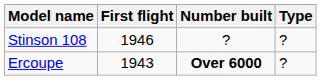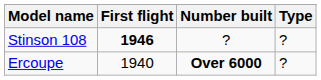 <table class="wikitable sortable">
 <tr>
 </tr>
 <tr>
 <th>Model name</th>
 <th>First flight</th>
 <th>Number built</th>
 <th>Type</th>
 </tr>
 <tr>
 <td align=left><a href='#'>Stinson 108</a></td>
-<td align=center>1946</td>
+<td align=center><strong>1946</strong></td>
 <td align=center>?</td>
 <td align=left>?</td>
 </tr>
 <tr>
 <td align=left><a href='#'>Ercoupe</a></td>
-<td align=center>1943</td>
+<td align=center>1940</td>
 <td align=center><strong>Over 6000</strong></td>
 <td align=left>?</td>
 </tr>
 </table>
